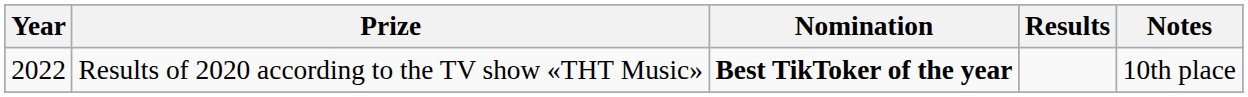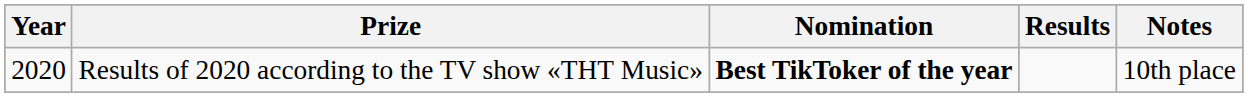 <table class="wikitable">
 <tr>
 <th>Year</th>
 <th>Prize</th>
 <th>Nomination</th>
 <th>Results</th>
 <th>Notes</th>
 </tr>
 <tr>
-<td align="center">2022</td>
+<td align="center">2020</td>
 <td>Results of 2020 according to the TV show «ТНТ Music»</td>
 <td><strong>Best TikToker of the year</strong></td>
 <td></td>
 <td>10th place</td>
 </tr>
 </table>
